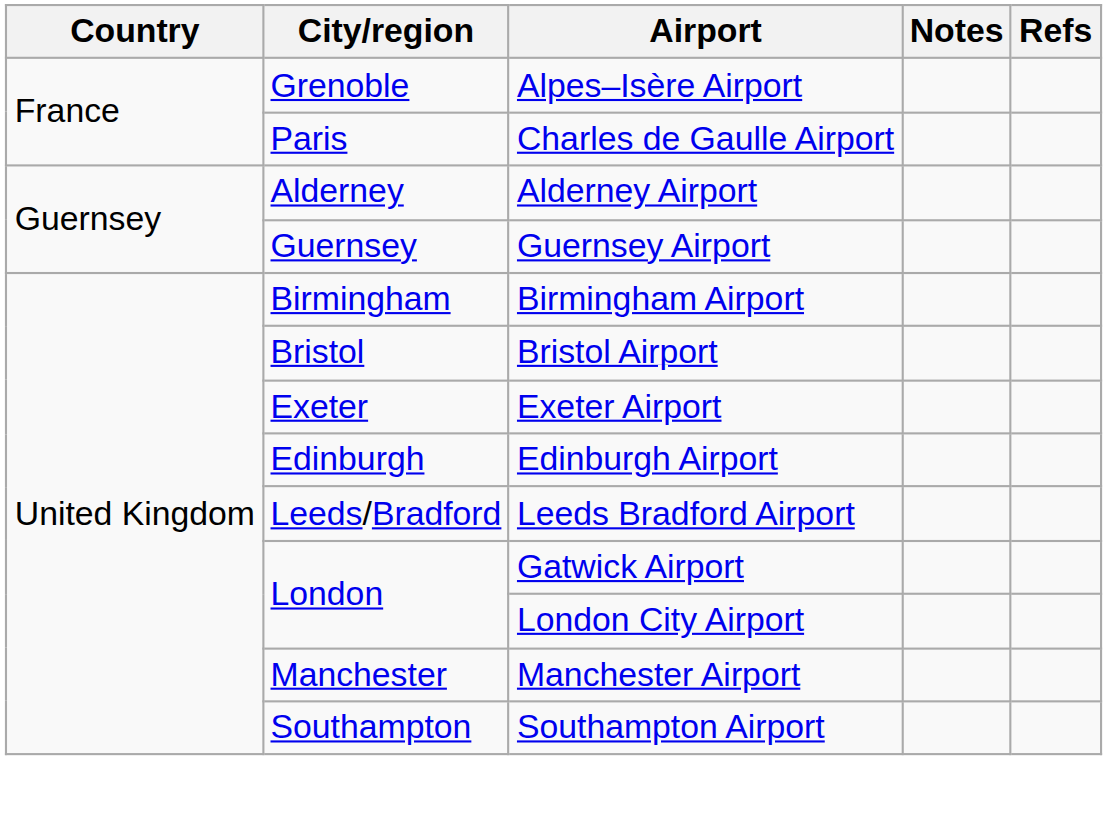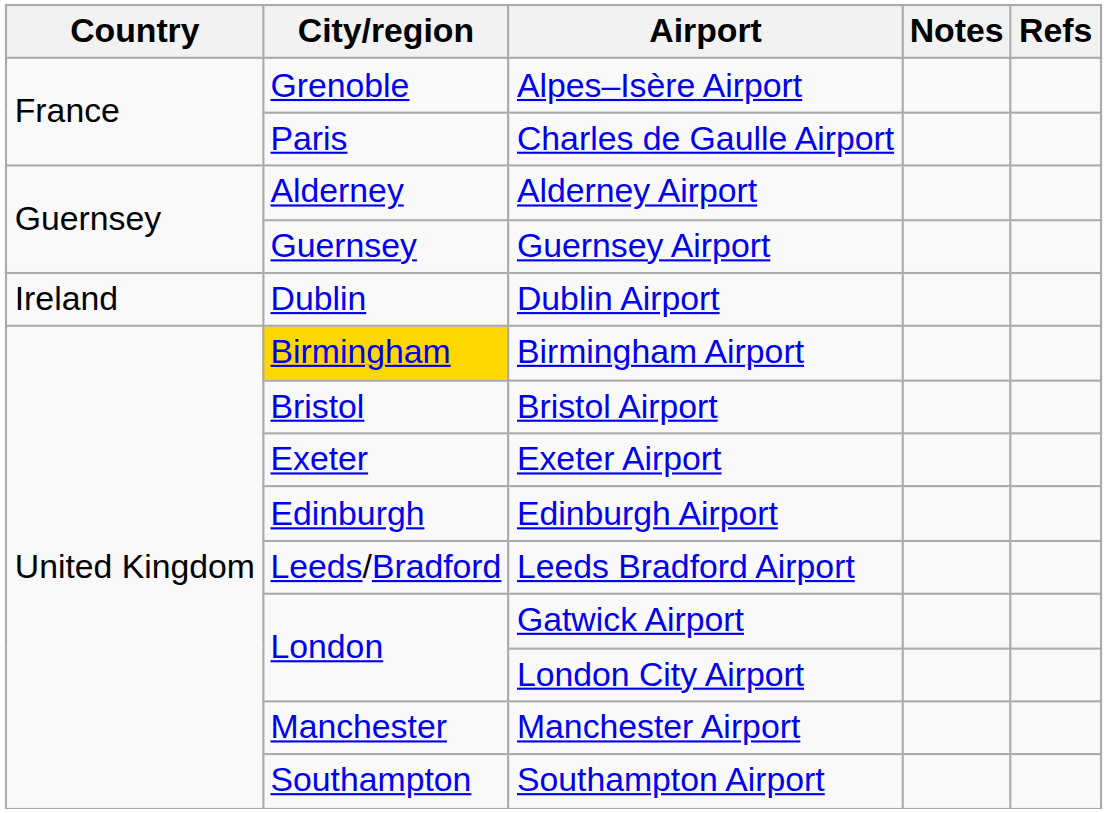 <table class="wikitable" style="margin:1em auto;">
 <tr>
 <th>Country</th>
 <th>City/region</th>
 <th>Airport</th>
 <th>Notes</th>
 <th>Refs</th>
 </tr>
 <tr>
 <td rowspan="2">France</td>
 <td><a href='#'>Grenoble</a></td>
 <td><a href='#'>Alpes–Isère Airport</a></td>
 <td></td>
 <td></td>
 </tr>
 <tr>
 <td><a href='#'>Paris</a></td>
 <td><a href='#'>Charles de Gaulle Airport</a></td>
 <td></td>
 <td></td>
 </tr>
 <tr>
 <td rowspan="2">Guernsey</td>
 <td><a href='#'>Alderney</a></td>
 <td><a href='#'>Alderney Airport</a></td>
 <td></td>
 <td></td>
 </tr>
 <tr>
 <td><a href='#'>Guernsey</a></td>
 <td><a href='#'>Guernsey Airport</a></td>
 <td></td>
 <td></td>
 </tr>
 <tr>
+<td>Ireland</td>
+<td><a href='#'>Dublin</a></td>
+<td><a href='#'>Dublin Airport</a></td>
+<td></td>
+<td></td>
+</tr>
+<tr>
 <td rowspan="13">United Kingdom</td>
-<td><a href='#'>Birmingham</a></td>
+<td style="background: gold;"><a href='#'>Birmingham</a></td>
 <td><a href='#'>Birmingham Airport</a></td>
 <td></td>
 <td></td>
 </tr>
 <tr>
 <td><a href='#'>Bristol</a></td>
 <td><a href='#'>Bristol Airport</a></td>
 <td></td>
 <td></td>
 </tr>
 <tr>
 <td><a href='#'>Exeter</a></td>
 <td><a href='#'>Exeter Airport</a></td>
 <td></td>
 <td></td>
 </tr>
 <tr>
 <td><a href='#'>Edinburgh</a></td>
 <td><a href='#'>Edinburgh Airport</a></td>
 <td></td>
 <td></td>
 </tr>
 <tr>
 <td><a href='#'>Leeds</a>/<a href='#'>Bradford</a></td>
 <td><a href='#'>Leeds Bradford Airport</a></td>
 <td></td>
 <td></td>
 </tr>
 <tr>
 <td rowspan="2"><a href='#'>London</a></td>
 <td><a href='#'>Gatwick Airport</a></td>
 <td></td>
 <td></td>
 </tr>
 <tr>
 <td><a href='#'>London City Airport</a></td>
 <td></td>
 <td></td>
 </tr>
 <tr>
 <td><a href='#'>Manchester</a></td>
 <td><a href='#'>Manchester Airport</a></td>
 <td></td>
 <td></td>
 </tr>
 <tr>
 <td><a href='#'>Southampton</a></td>
 <td><a href='#'>Southampton Airport</a></td>
 <td></td>
 <td></td>
 </tr>
 </table>
